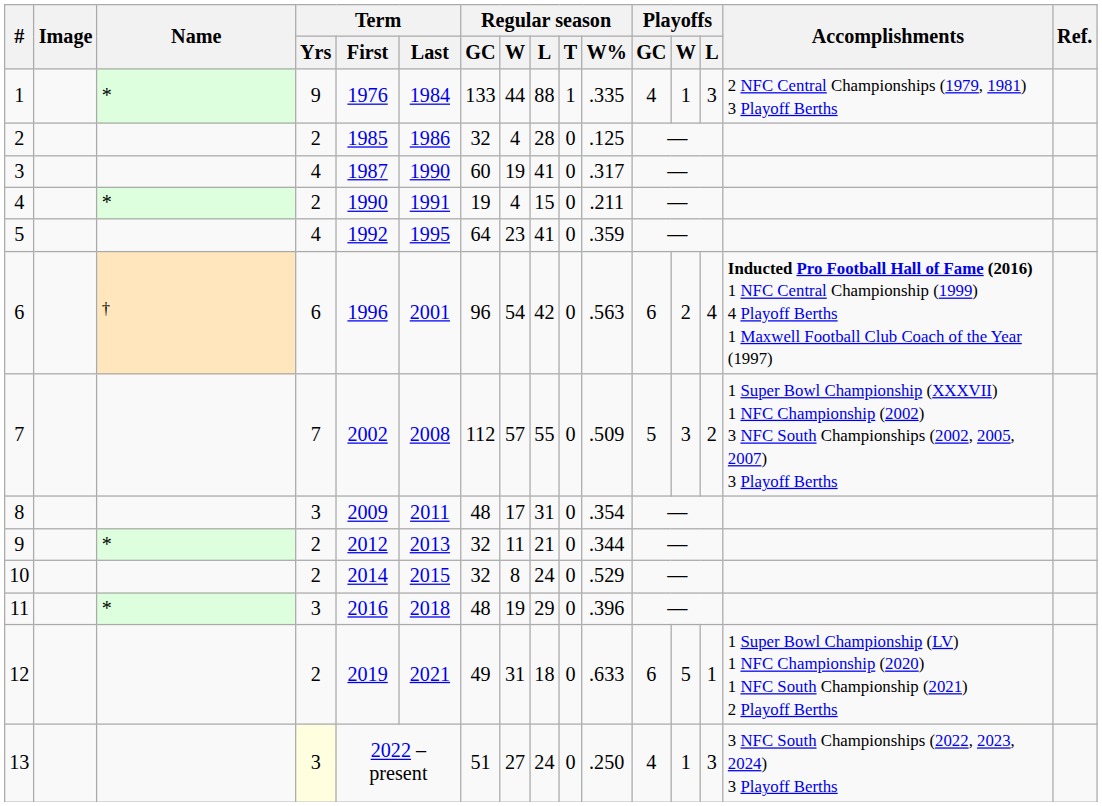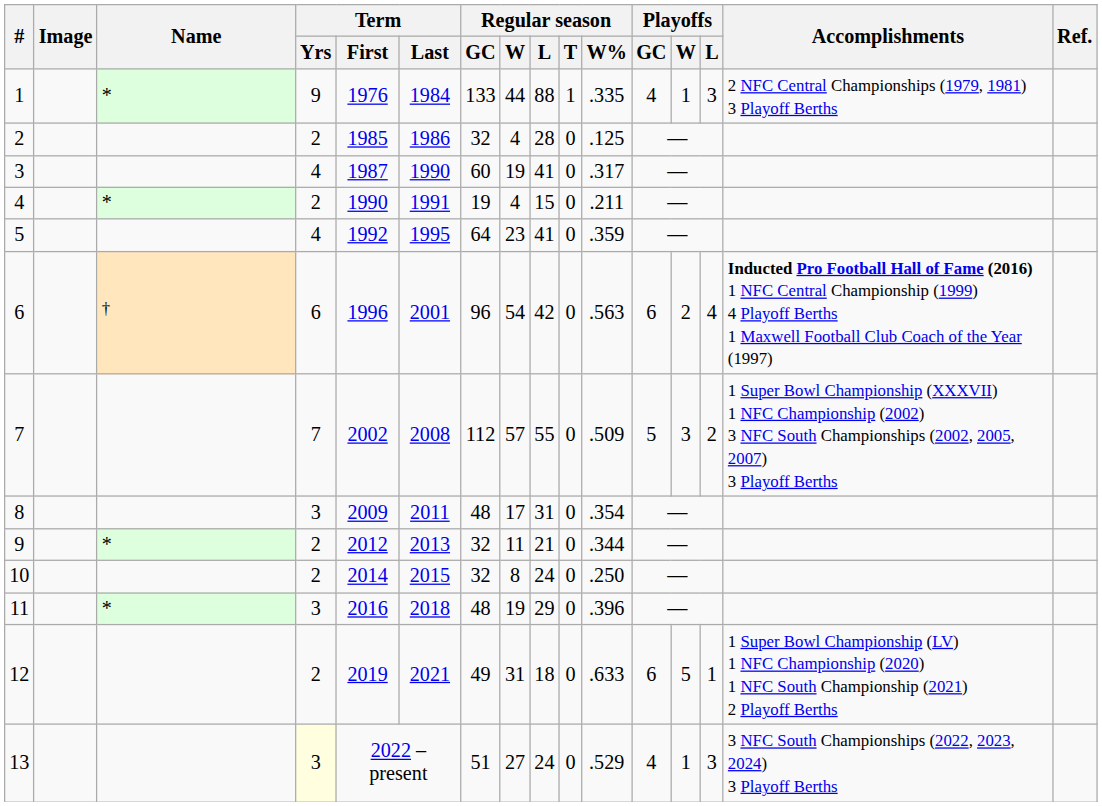 <table class="wikitable sortable" style="text-align:center">
 <tr>
 <th rowspan="2" class="unsortable">#</th>
 <th rowspan="2" class="unsortable">Image</th>
 <th rowspan="2" width="150">Name</th>
 <th colspan="3">Term</th>
 <th colspan="5">Regular season</th>
 <th colspan="3">Playoffs</th>
 <th rowspan="2" class="unsortable">Accomplishments</th>
 <th rowspan="2" class="unsortable">Ref.</th>
 </tr>
 <tr>
 <th>Yrs</th>
 <th>First</th>
 <th>Last</th>
 <th>GC</th>
 <th>W</th>
 <th>L</th>
 <th>T</th>
 <th>W%</th>
 <th>GC</th>
 <th>W</th>
 <th>L</th>
 </tr>
 <tr>
 <td>1</td>
 <td></td>
 <td align="left" style="background-color:#ddffdd">*</td>
 <td>9</td>
 <td><a href='#'>1976</a></td>
 <td><a href='#'>1984</a></td>
 <td>133</td>
 <td>44</td>
 <td>88</td>
 <td>1</td>
 <td>.335</td>
 <td>4</td>
 <td>1</td>
 <td>3</td>
 <td align="left"><small>2 <a href='#'>NFC Central</a> Championships (<a href='#'>1979</a>, <a href='#'>1981</a>)<br>3 <a href='#'>Playoff Berths</a></small></td>
 <td></td>
 </tr>
 <tr>
 <td>2</td>
 <td></td>
 <td align="left"></td>
 <td>2</td>
 <td><a href='#'>1985</a></td>
 <td><a href='#'>1986</a></td>
 <td>32</td>
 <td>4</td>
 <td>28</td>
 <td>0</td>
 <td>.125</td>
 <td colspan="3">—</td>
 <td></td>
 <td></td>
 </tr>
 <tr>
 <td>3</td>
 <td></td>
 <td align="left"></td>
 <td>4</td>
 <td><a href='#'>1987</a></td>
 <td><a href='#'>1990</a></td>
 <td>60</td>
 <td>19</td>
 <td>41</td>
 <td>0</td>
 <td>.317</td>
 <td colspan="3">—</td>
 <td></td>
 <td></td>
 </tr>
 <tr>
 <td>4</td>
 <td></td>
 <td align="left" style="background-color:#ddffdd">*</td>
 <td>2</td>
 <td><a href='#'>1990</a></td>
 <td><a href='#'>1991</a></td>
 <td>19</td>
 <td>4</td>
 <td>15</td>
 <td>0</td>
 <td>.211</td>
 <td colspan="3">—</td>
 <td></td>
 <td></td>
 </tr>
 <tr>
 <td>5</td>
 <td></td>
 <td align="left"></td>
 <td>4</td>
 <td><a href='#'>1992</a></td>
 <td><a href='#'>1995</a></td>
 <td>64</td>
 <td>23</td>
 <td>41</td>
 <td>0</td>
 <td>.359</td>
 <td colspan="3">—</td>
 <td></td>
 <td></td>
 </tr>
 <tr>
 <td>6</td>
 <td></td>
 <td align="left" style="background-color:#FFE6BD"> <sup>†</sup></td>
 <td>6</td>
 <td><a href='#'>1996</a></td>
 <td><a href='#'>2001</a></td>
 <td>96</td>
 <td>54</td>
 <td>42</td>
 <td>0</td>
 <td>.563</td>
 <td>6</td>
 <td>2</td>
 <td>4</td>
 <td align="left"><small><strong>Inducted <a href='#'>Pro Football Hall of Fame</a> (2016)</strong><br>1 <a href='#'>NFC Central</a> Championship (<a href='#'>1999</a>)<br>4 <a href='#'>Playoff Berths</a> <br> 1 <a href='#'>Maxwell Football Club Coach of the Year</a> (1997)</small></td>
 <td></td>
 </tr>
 <tr>
 <td>7</td>
 <td></td>
 <td align="left"></td>
 <td>7</td>
 <td><a href='#'>2002</a></td>
 <td><a href='#'>2008</a></td>
 <td>112</td>
 <td>57</td>
 <td>55</td>
 <td>0</td>
 <td>.509</td>
 <td>5</td>
 <td>3</td>
 <td>2</td>
 <td align="left"><small>1 <a href='#'>Super Bowl Championship</a> (<a href='#'>XXXVII</a>) <br> 1 <a href='#'>NFC Championship</a> (<a href='#'>2002</a>)<br>3 <a href='#'>NFC South</a> Championships (<a href='#'>2002</a>, <a href='#'>2005</a>, <a href='#'>2007</a>)<br>3 <a href='#'>Playoff Berths</a></small></td>
 <td></td>
 </tr>
 <tr>
 <td>8</td>
 <td></td>
 <td align="left"></td>
 <td>3</td>
 <td><a href='#'>2009</a></td>
 <td><a href='#'>2011</a></td>
 <td>48</td>
 <td>17</td>
 <td>31</td>
 <td>0</td>
 <td>.354</td>
 <td colspan="3">—</td>
 <td></td>
 <td></td>
 </tr>
 <tr>
 <td>9</td>
 <td></td>
 <td align="left" style="background-color:#ddffdd">*</td>
 <td>2</td>
 <td><a href='#'>2012</a></td>
 <td><a href='#'>2013</a></td>
 <td>32</td>
 <td>11</td>
 <td>21</td>
 <td>0</td>
 <td>.344</td>
 <td colspan="3">—</td>
 <td></td>
 <td></td>
 </tr>
 <tr>
 <td>10</td>
 <td></td>
 <td align="left"></td>
 <td>2</td>
 <td><a href='#'>2014</a></td>
 <td><a href='#'>2015</a></td>
 <td>32</td>
 <td>8</td>
 <td>24</td>
 <td>0</td>
-<td>.529</td>
+<td>.250</td>
 <td colspan="3">—</td>
 <td></td>
 <td></td>
 </tr>
 <tr>
 <td>11</td>
 <td></td>
 <td align="left" style="background-color:#ddffdd">*</td>
 <td>3</td>
 <td><a href='#'>2016</a></td>
 <td><a href='#'>2018</a></td>
 <td>48</td>
 <td>19</td>
 <td>29</td>
 <td>0</td>
 <td>.396</td>
 <td colspan="3">—</td>
 <td></td>
 <td></td>
 </tr>
 <tr>
 <td>12</td>
 <td></td>
 <td align="left"></td>
 <td>2</td>
 <td><a href='#'>2019</a></td>
 <td><a href='#'>2021</a></td>
 <td>49</td>
 <td>31</td>
 <td>18</td>
 <td>0</td>
 <td>.633</td>
 <td>6</td>
 <td>5</td>
 <td>1</td>
 <td align="left"><small>1 <a href='#'>Super Bowl Championship</a> (<a href='#'>LV</a>)</small> <small><br>1 <a href='#'>NFC Championship</a> (<a href='#'>2020</a>)<br>1 <a href='#'>NFC South</a> Championship (<a href='#'>2021</a>)<br> 2 <a href='#'>Playoff Berths</a></small></td>
 <td></td>
 </tr>
 <tr>
 <td>13</td>
 <td></td>
 <td align="left"></td>
 <td style="background: lightyellow;">3</td>
 <td colspan="2"><a href='#'>2022</a> – present</td>
 <td>51</td>
 <td>27</td>
 <td>24</td>
 <td>0</td>
-<td>.250</td>
+<td>.529</td>
 <td>4</td>
 <td>1</td>
 <td>3</td>
 <td align="left"><small>3 <a href='#'>NFC South</a> Championships (<a href='#'>2022</a>, <a href='#'>2023</a>, <a href='#'>2024</a>)<br> 3 <a href='#'>Playoff Berths</a></small></td>
 <td></td>
 </tr>
 </table>
